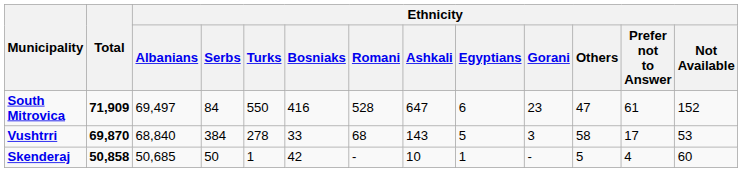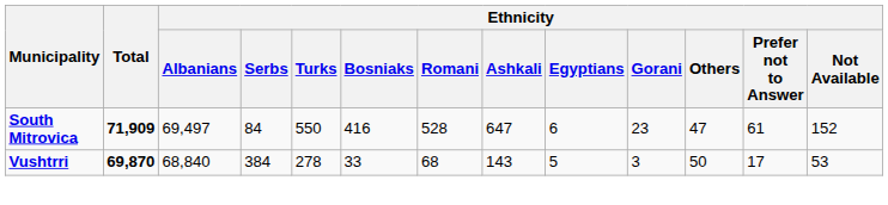 <table class="wikitable">
 <tr>
 <th scope="col" rowspan="2">Municipality</th>
 <th scope="col" rowspan="2">Total</th>
 <th scope="col" colspan="11">Ethnicity</th>
 </tr>
 <tr style="text-align:center; background:#f0f0f0;">
 <th scope="col"><a href='#'>Albanians</a></th>
 <th scope="col"><a href='#'>Serbs</a></th>
 <th scope="col"><a href='#'>Turks</a></th>
 <th scope="col"><a href='#'>Bosniaks</a></th>
 <th scope="col"><a href='#'>Romani</a></th>
 <th scope="col"><a href='#'>Ashkali</a></th>
 <th scope="col"><a href='#'>Egyptians</a></th>
 <th scope="col"><a href='#'>Gorani</a></th>
 <th scope="col">Others</th>
 <th scope="col">Prefer not<br>to Answer</th>
 <th scope="col">Not Available</th>
 </tr>
 <tr>
 <td><strong><a href='#'>South Mitrovica</a></strong></td>
 <td><strong>71,909</strong></td>
 <td>69,497</td>
 <td>84</td>
 <td>550</td>
 <td>416</td>
 <td>528</td>
 <td>647</td>
 <td>6</td>
 <td>23</td>
 <td>47</td>
 <td>61</td>
 <td>152</td>
 </tr>
 <tr>
 <td><strong><a href='#'>Vushtrri</a></strong></td>
 <td><strong>69,870</strong></td>
 <td>68,840</td>
 <td>384</td>
 <td>278</td>
 <td>33</td>
 <td>68</td>
 <td>143</td>
 <td>5</td>
 <td>3</td>
-<td>58</td>
+<td>50</td>
 <td>17</td>
 <td>53</td>
 </tr>
-<tr>
-<td><strong><a href='#'>Skenderaj</a></strong></td>
-<td><strong>50,858</strong></td>
-<td>50,685</td>
-<td>50</td>
-<td>1</td>
-<td>42</td>
-<td>-</td>
-<td>10</td>
-<td>1</td>
-<td>-</td>
-<td>5</td>
-<td>4</td>
-<td>60</td>
-</tr>
 </table>
